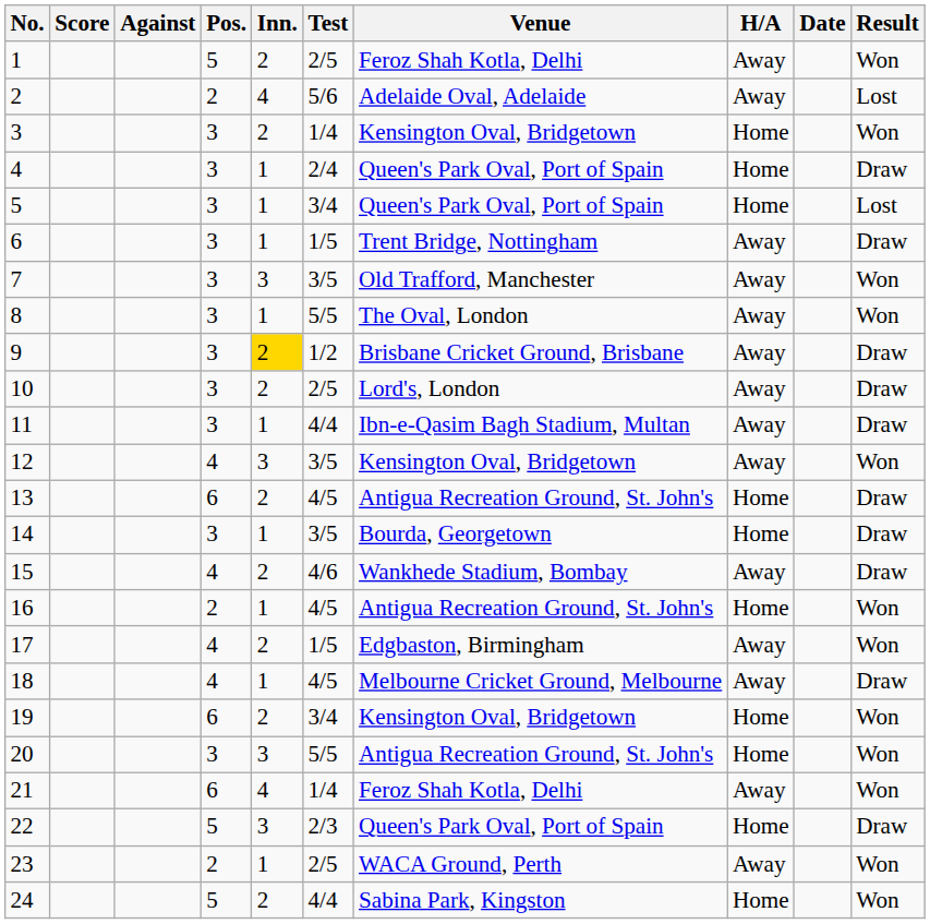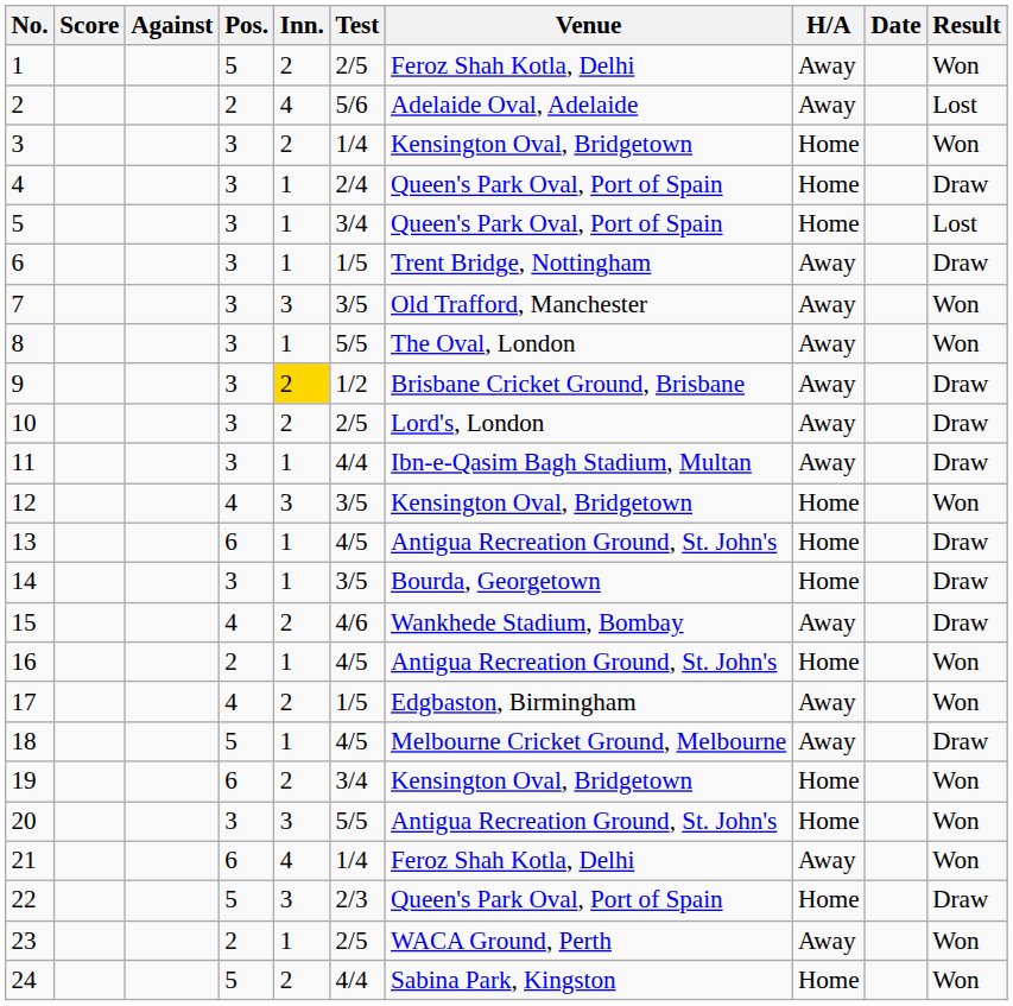 <table class="wikitable sortable">
 <tr>
 <th>No.</th>
 <th>Score</th>
 <th>Against</th>
 <th>Pos.</th>
 <th>Inn.</th>
 <th>Test</th>
 <th>Venue</th>
 <th>H/A</th>
 <th>Date</th>
 <th>Result</th>
 </tr>
 <tr>
 <td>1</td>
 <td></td>
 <td></td>
 <td>5</td>
 <td>2</td>
 <td>2/5</td>
 <td><a href='#'>Feroz Shah Kotla</a>, <a href='#'>Delhi</a></td>
 <td>Away</td>
 <td></td>
 <td>Won</td>
 </tr>
 <tr>
 <td>2</td>
 <td></td>
 <td></td>
 <td>2</td>
 <td>4</td>
 <td>5/6</td>
 <td><a href='#'>Adelaide Oval</a>, <a href='#'>Adelaide</a></td>
 <td>Away</td>
 <td></td>
 <td>Lost</td>
 </tr>
 <tr>
 <td>3</td>
 <td></td>
 <td></td>
 <td>3</td>
 <td>2</td>
 <td>1/4</td>
 <td><a href='#'>Kensington Oval</a>, <a href='#'>Bridgetown</a></td>
 <td>Home</td>
 <td></td>
 <td>Won</td>
 </tr>
 <tr>
 <td>4</td>
 <td></td>
 <td></td>
 <td>3</td>
 <td>1</td>
 <td>2/4</td>
 <td><a href='#'>Queen's Park Oval</a>, <a href='#'>Port of Spain</a></td>
 <td>Home</td>
 <td></td>
 <td>Draw</td>
 </tr>
 <tr>
 <td>5</td>
 <td></td>
 <td></td>
 <td>3</td>
 <td>1</td>
 <td>3/4</td>
 <td><a href='#'>Queen's Park Oval</a>, <a href='#'>Port of Spain</a></td>
 <td>Home</td>
 <td></td>
 <td>Lost</td>
 </tr>
 <tr>
 <td>6</td>
 <td></td>
 <td></td>
 <td>3</td>
 <td>1</td>
 <td>1/5</td>
 <td><a href='#'>Trent Bridge</a>, <a href='#'>Nottingham</a></td>
 <td>Away</td>
 <td></td>
 <td>Draw</td>
 </tr>
 <tr>
 <td>7</td>
 <td></td>
 <td></td>
 <td>3</td>
 <td>3</td>
 <td>3/5</td>
 <td><a href='#'>Old Trafford</a>, Manchester</td>
 <td>Away</td>
 <td></td>
 <td>Won</td>
 </tr>
 <tr>
 <td>8</td>
 <td></td>
 <td></td>
 <td>3</td>
 <td>1</td>
 <td>5/5</td>
 <td><a href='#'>The Oval</a>, London</td>
 <td>Away</td>
 <td></td>
 <td>Won</td>
 </tr>
 <tr>
 <td>9</td>
 <td></td>
 <td></td>
 <td>3</td>
 <td style="background: gold;">2</td>
 <td>1/2</td>
 <td><a href='#'>Brisbane Cricket Ground</a>, <a href='#'>Brisbane</a></td>
 <td>Away</td>
 <td></td>
 <td>Draw</td>
 </tr>
 <tr>
 <td>10</td>
 <td></td>
 <td></td>
 <td>3</td>
 <td>2</td>
 <td>2/5</td>
 <td><a href='#'>Lord's</a>, London</td>
 <td>Away</td>
 <td></td>
 <td>Draw</td>
 </tr>
 <tr>
 <td>11</td>
 <td></td>
 <td></td>
 <td>3</td>
 <td>1</td>
 <td>4/4</td>
 <td><a href='#'>Ibn-e-Qasim Bagh Stadium</a>, <a href='#'>Multan</a></td>
 <td>Away</td>
 <td></td>
 <td>Draw</td>
 </tr>
 <tr>
 <td>12</td>
 <td></td>
 <td></td>
 <td>4</td>
 <td>3</td>
 <td>3/5</td>
 <td><a href='#'>Kensington Oval</a>, <a href='#'>Bridgetown</a></td>
-<td>Away</td>
+<td>Home</td>
 <td></td>
 <td>Won</td>
 </tr>
 <tr>
 <td>13</td>
 <td></td>
 <td></td>
 <td>6</td>
-<td>2</td>
+<td>1</td>
 <td>4/5</td>
 <td><a href='#'>Antigua Recreation Ground</a>, <a href='#'>St. John's</a></td>
 <td>Home</td>
 <td></td>
 <td>Draw</td>
 </tr>
 <tr>
 <td>14</td>
 <td></td>
 <td></td>
 <td>3</td>
 <td>1</td>
 <td>3/5</td>
 <td><a href='#'>Bourda</a>, <a href='#'>Georgetown</a></td>
 <td>Home</td>
 <td></td>
 <td>Draw</td>
 </tr>
 <tr>
 <td>15</td>
 <td></td>
 <td></td>
 <td>4</td>
 <td>2</td>
 <td>4/6</td>
 <td><a href='#'>Wankhede Stadium</a>, <a href='#'>Bombay</a></td>
 <td>Away</td>
 <td></td>
 <td>Draw</td>
 </tr>
 <tr>
 <td>16</td>
 <td></td>
 <td></td>
 <td>2</td>
 <td>1</td>
 <td>4/5</td>
 <td><a href='#'>Antigua Recreation Ground</a>, <a href='#'>St. John's</a></td>
 <td>Home</td>
 <td></td>
 <td>Won</td>
 </tr>
 <tr>
 <td>17</td>
 <td></td>
 <td></td>
 <td>4</td>
 <td>2</td>
 <td>1/5</td>
 <td><a href='#'>Edgbaston</a>, Birmingham</td>
 <td>Away</td>
 <td></td>
 <td>Won</td>
 </tr>
 <tr>
 <td>18</td>
 <td></td>
 <td></td>
-<td>4</td>
+<td>5</td>
 <td>1</td>
 <td>4/5</td>
 <td><a href='#'>Melbourne Cricket Ground</a>, <a href='#'>Melbourne</a></td>
 <td>Away</td>
 <td></td>
 <td>Draw</td>
 </tr>
 <tr>
 <td>19</td>
 <td> </td>
 <td></td>
 <td>6</td>
 <td>2</td>
 <td>3/4</td>
 <td><a href='#'>Kensington Oval</a>, <a href='#'>Bridgetown</a></td>
 <td>Home</td>
 <td></td>
 <td>Won</td>
 </tr>
 <tr>
 <td>20</td>
 <td> </td>
 <td></td>
 <td>3</td>
 <td>3</td>
 <td>5/5</td>
 <td><a href='#'>Antigua Recreation Ground</a>, <a href='#'>St. John's</a></td>
 <td>Home</td>
 <td></td>
 <td>Won</td>
 </tr>
 <tr>
 <td>21</td>
 <td> </td>
 <td></td>
 <td>6</td>
 <td>4</td>
 <td>1/4</td>
 <td><a href='#'>Feroz Shah Kotla</a>, <a href='#'>Delhi</a></td>
 <td>Away</td>
 <td></td>
 <td>Won</td>
 </tr>
 <tr>
 <td>22</td>
 <td> </td>
 <td></td>
 <td>5</td>
 <td>3</td>
 <td>2/3</td>
 <td><a href='#'>Queen's Park Oval</a>, <a href='#'>Port of Spain</a></td>
 <td>Home</td>
 <td></td>
 <td>Draw</td>
 </tr>
 <tr>
 <td>23</td>
 <td> </td>
 <td></td>
 <td>2</td>
 <td>1</td>
 <td>2/5</td>
 <td><a href='#'>WACA Ground</a>, <a href='#'>Perth</a></td>
 <td>Away</td>
 <td></td>
 <td>Won</td>
 </tr>
 <tr>
 <td>24</td>
 <td> </td>
 <td></td>
 <td>5</td>
 <td>2</td>
 <td>4/4</td>
 <td><a href='#'>Sabina Park</a>, <a href='#'>Kingston</a></td>
 <td>Home</td>
 <td></td>
 <td>Won</td>
 </tr>
 </table>
